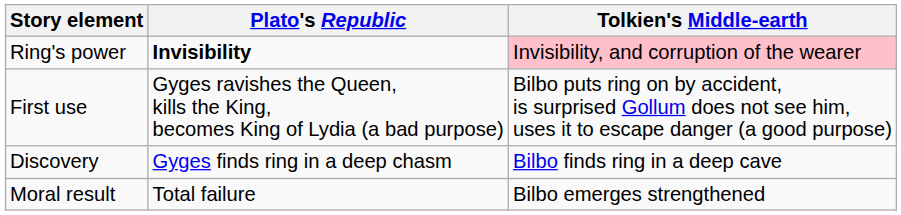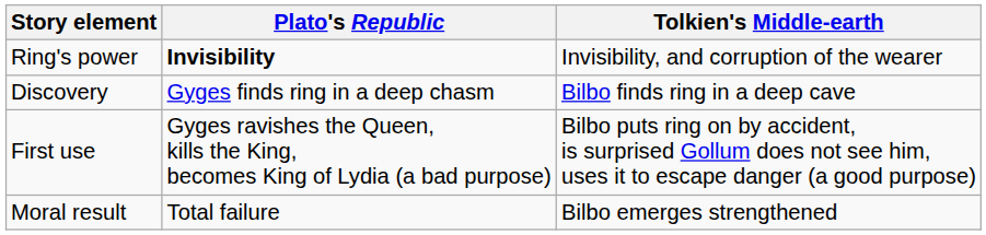 <table class="wikitable" style="margin:1em auto;">
 <tr>
 <th>Story element</th>
 <th><a href='#'>Plato</a>'s <em><a href='#'>Republic</a></em></th>
 <th>Tolkien's <a href='#'>Middle-earth</a></th>
 </tr>
 <tr>
 <td>Ring's power</td>
 <td><strong>Invisibility</strong></td>
-<td style="background: pink;">Invisibility, and corruption of the wearer</td>
+<td>Invisibility, and corruption of the wearer</td>
+</tr>
+<tr>
+<td>Discovery</td>
+<td><a href='#'>Gyges</a> finds ring in a deep chasm</td>
+<td><a href='#'>Bilbo</a> finds ring in a deep cave</td>
 </tr>
 <tr>
 <td>First use</td>
 <td>Gyges ravishes the Queen,<br>kills the King,<br>becomes King of Lydia (a bad purpose)</td>
 <td>Bilbo puts ring on by accident,<br>is surprised <a href='#'>Gollum</a> does not see him,<br>uses it to escape danger (a good purpose)</td>
 </tr>
 <tr>
-<td>Discovery</td>
-<td><a href='#'>Gyges</a> finds ring in a deep chasm</td>
-<td><a href='#'>Bilbo</a> finds ring in a deep cave</td>
-</tr>
-<tr>
 <td>Moral result</td>
 <td>Total failure</td>
 <td>Bilbo emerges strengthened</td>
 </tr>
 </table>
